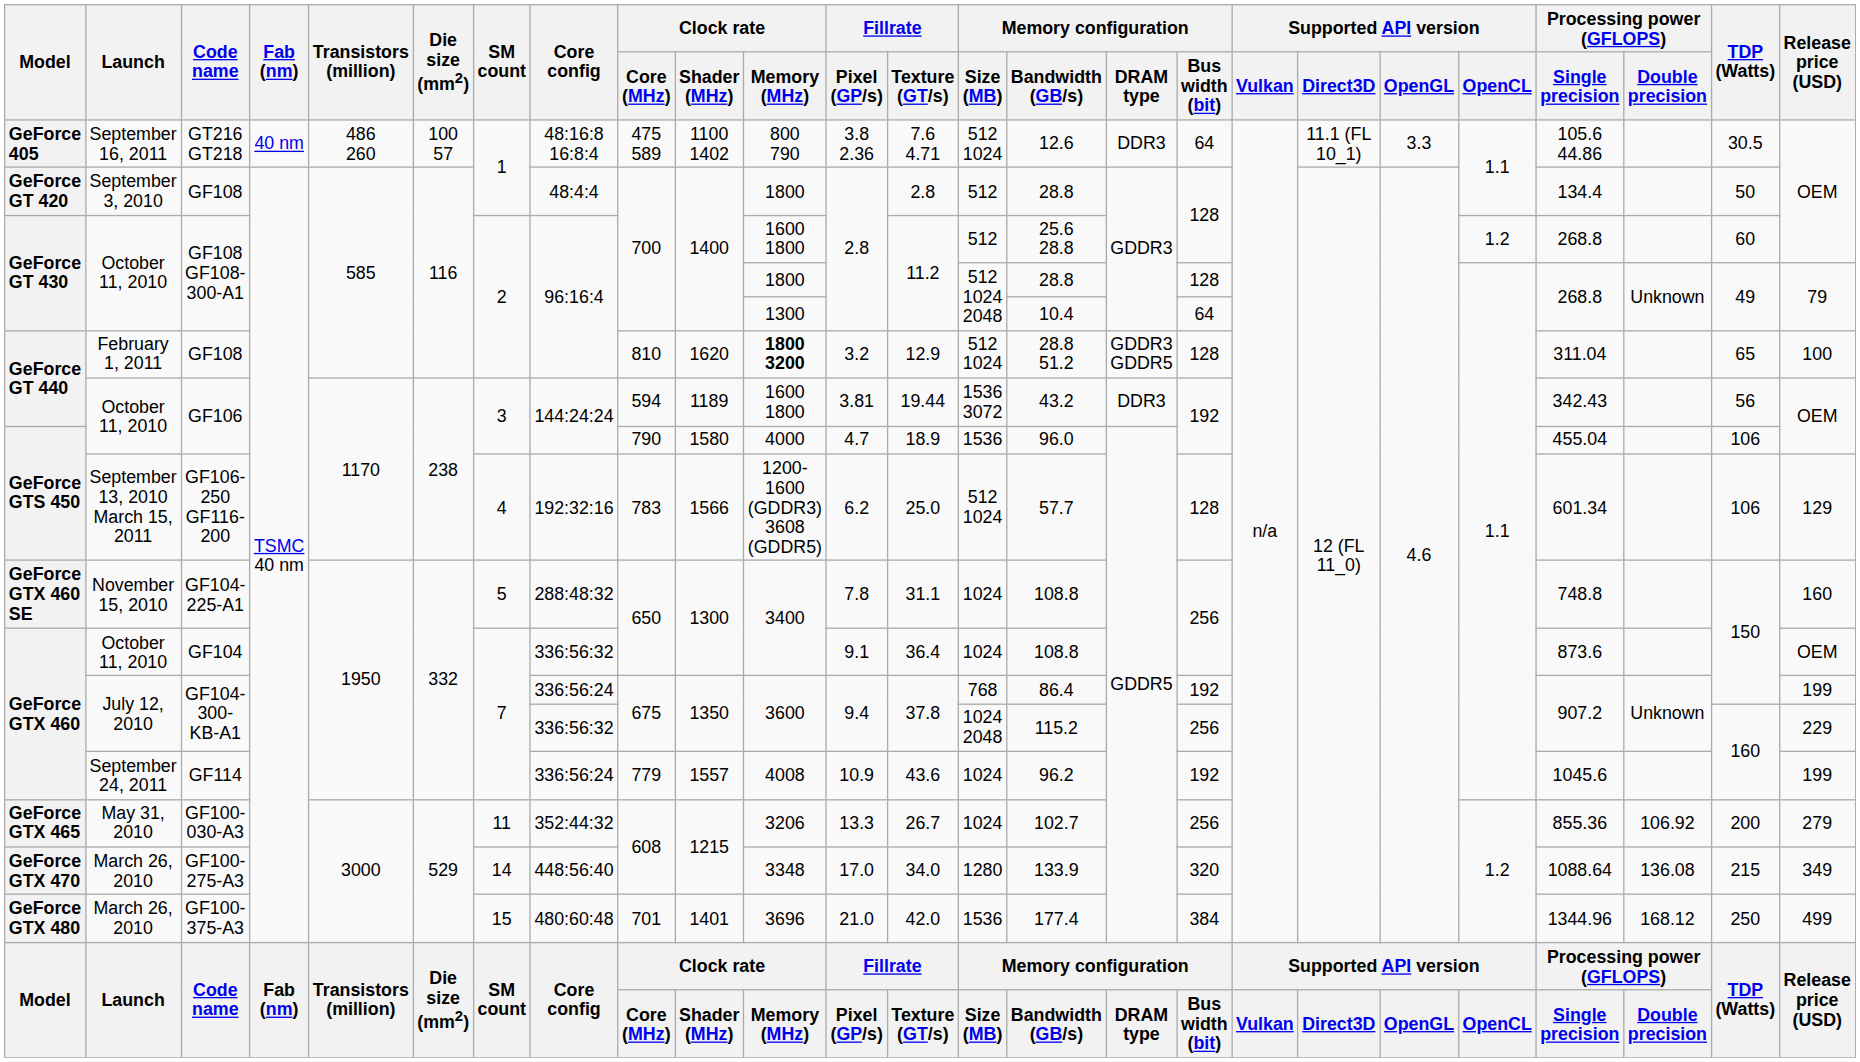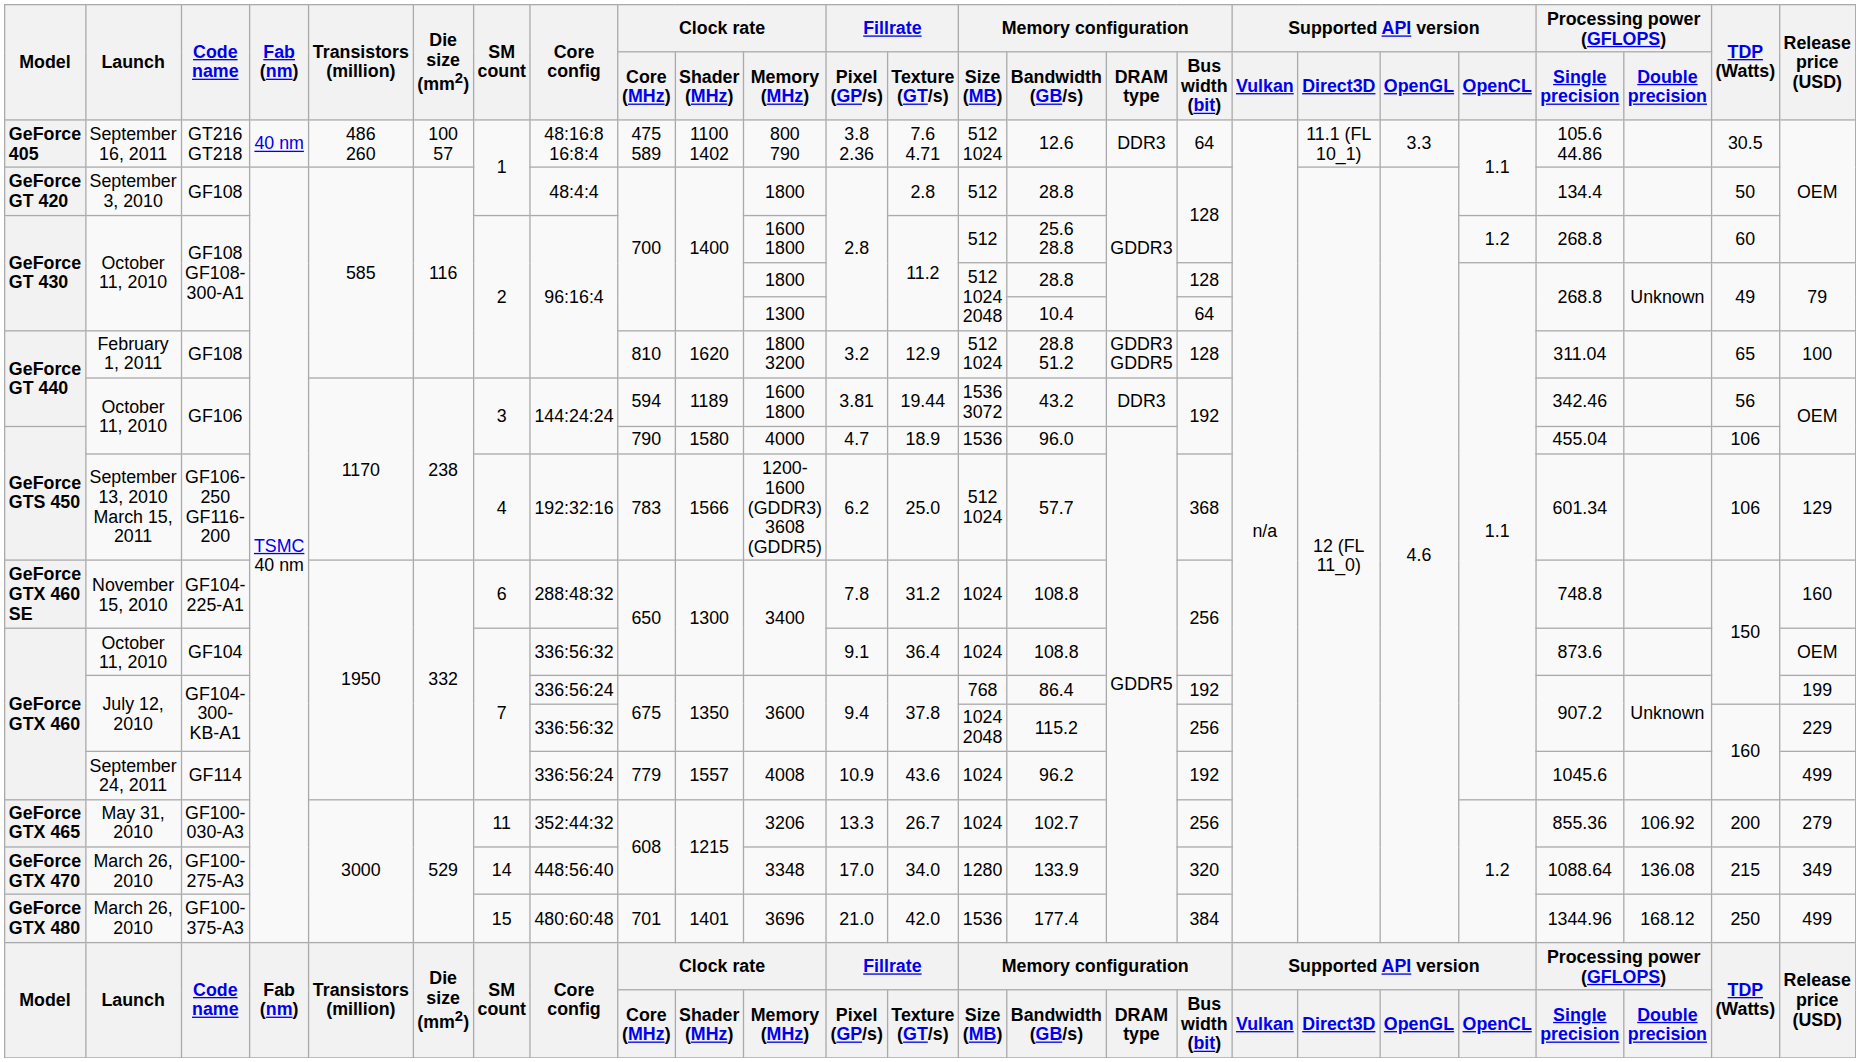 <table class="wikitable sortable sort-under mw-datatable" style="font-size: 85%; text-align: center;">
 <tr>
 <th rowspan="2">Model</th>
 <th rowspan="2">Launch</th>
 <th rowspan="2"><a href='#'>Code name</a></th>
 <th rowspan="2"><a href='#'>Fab</a> (<a href='#'>nm</a>)</th>
 <th rowspan="2">Transistors (million)</th>
 <th rowspan="2">Die size (mm<sup>2</sup>)</th>
 <th rowspan="2">SM count</th>
 <th rowspan="2">Core config</th>
 <th colspan="3">Clock rate</th>
 <th colspan="2"><a href='#'>Fillrate</a></th>
 <th colspan="4">Memory configuration</th>
 <th colspan="4">Supported <a href='#'>API</a> version</th>
 <th colspan="2">Processing power (<a href='#'>GFLOPS</a>)</th>
 <th rowspan="2"><a href='#'>TDP</a> (Watts)</th>
 <th rowspan="2">Release price (USD)</th>
 </tr>
 <tr>
 <th>Core (<a href='#'>MHz</a>)</th>
 <th>Shader (<a href='#'>MHz</a>)</th>
 <th>Memory (<a href='#'>MHz</a>)</th>
 <th>Pixel (<a href='#'>GP</a>/s)</th>
 <th>Texture (<a href='#'>GT</a>/s)</th>
 <th>Size (<a href='#'>MB</a>)</th>
 <th>Bandwidth (<a href='#'>GB</a>/s)</th>
 <th>DRAM type</th>
 <th>Bus width (<a href='#'>bit</a>)</th>
 <th><a href='#'>Vulkan</a></th>
 <th><a href='#'>Direct3D</a></th>
 <th><a href='#'>OpenGL</a></th>
 <th><a href='#'>OpenCL</a></th>
 <th><a href='#'>Single precision</a></th>
 <th><a href='#'>Double precision</a></th>
 </tr>
 <tr>
 <th style="text-align:left;">GeForce 405</th>
 <td>September 16, 2011</td>
 <td>GT216<br>GT218</td>
 <td><a href='#'>40 nm</a></td>
 <td>486<br>260</td>
 <td>100<br>57</td>
 <td rowspan="2">1</td>
 <td>48:16:8<br>16:8:4</td>
 <td>475<br>589</td>
 <td>1100<br>1402</td>
 <td>800<br>790</td>
 <td>3.8<br>2.36</td>
 <td>7.6<br>4.71</td>
 <td>512<br>1024</td>
 <td>12.6</td>
 <td>DDR3</td>
 <td>64</td>
 <td rowspan="17">n/a</td>
 <td>11.1 (FL 10_1)</td>
 <td>3.3</td>
 <td rowspan="2">1.1</td>
 <td>105.6<br>44.86</td>
 <td></td>
 <td>30.5</td>
 <td rowspan="3">OEM</td>
 </tr>
 <tr>
 <th style="text-align:left;">GeForce GT 420</th>
 <td>September 3, 2010</td>
 <td>GF108</td>
 <td rowspan="16"><a href='#'>TSMC</a> 40 nm</td>
 <td rowspan="5">585</td>
 <td rowspan="5">116</td>
 <td>48:4:4</td>
 <td rowspan="4">700</td>
 <td rowspan="4">1400</td>
 <td>1800</td>
 <td rowspan="4">2.8</td>
 <td>2.8</td>
 <td>512</td>
 <td>28.8</td>
 <td rowspan="4">GDDR3</td>
 <td rowspan="2">128</td>
 <td rowspan="16">12 (FL 11_0)</td>
 <td rowspan="16">4.6</td>
 <td>134.4</td>
 <td></td>
 <td>50</td>
 </tr>
 <tr>
 <th rowspan="3" style="text-align:left;">GeForce GT 430</th>
 <td rowspan="3">October 11, 2010</td>
 <td rowspan="3">GF108<br>GF108-300-A1</td>
 <td rowspan="4">2</td>
 <td rowspan="4">96:16:4</td>
 <td>1600<br>1800</td>
 <td rowspan="3">11.2</td>
 <td>512</td>
 <td>25.6<br>28.8</td>
 <td>1.2</td>
 <td>268.8</td>
 <td></td>
 <td>60</td>
 </tr>
 <tr>
 <td>1800</td>
 <td rowspan="2">512<br>1024<br>2048</td>
 <td>28.8</td>
 <td>128</td>
 <td rowspan="11">1.1</td>
 <td rowspan="2">268.8</td>
 <td rowspan="2">Unknown</td>
 <td rowspan="2">49</td>
 <td rowspan="2">79</td>
 </tr>
 <tr>
 <td>1300</td>
 <td>10.4</td>
 <td>64</td>
 </tr>
 <tr>
 <th rowspan="2" style="text-align:left;">GeForce GT 440</th>
 <td>February 1, 2011</td>
 <td>GF108</td>
 <td>810</td>
 <td>1620</td>
-<td><strong>1800<br>3200</strong></td>
+<td>1800<br>3200</td>
 <td>3.2</td>
 <td>12.9</td>
 <td>512<br>1024</td>
 <td>28.8<br>51.2</td>
 <td>GDDR3<br>GDDR5</td>
 <td>128</td>
 <td>311.04</td>
 <td></td>
 <td>65</td>
 <td>100</td>
 </tr>
 <tr>
 <td rowspan="2">October 11, 2010</td>
 <td rowspan="2">GF106</td>
 <td rowspan="3">1170</td>
 <td rowspan="3">238</td>
 <td rowspan="2">3</td>
 <td rowspan="2">144:24:24</td>
 <td>594</td>
 <td>1189</td>
 <td>1600<br>1800</td>
 <td>3.81</td>
 <td>19.44</td>
 <td>1536<br>3072</td>
 <td>43.2</td>
 <td>DDR3</td>
 <td rowspan="2">192</td>
-<td>342.43</td>
+<td>342.46</td>
 <td></td>
 <td>56</td>
 <td rowspan="2">OEM</td>
 </tr>
 <tr>
 <th rowspan="2" style="text-align:left;">GeForce GTS 450</th>
 <td>790</td>
 <td>1580</td>
 <td>4000</td>
 <td>4.7</td>
 <td>18.9</td>
 <td>1536</td>
 <td>96.0</td>
 <td rowspan="10">GDDR5</td>
 <td>455.04</td>
 <td></td>
 <td>106</td>
 </tr>
 <tr>
 <td>September 13, 2010<br>March 15, 2011</td>
 <td>GF106-250<br>GF116-200</td>
 <td>4</td>
 <td>192:32:16</td>
 <td>783</td>
 <td>1566</td>
 <td>1200-1600 (GDDR3) <br> 3608 (GDDR5)</td>
 <td>6.2</td>
 <td>25.0</td>
 <td>512<br>1024</td>
 <td>57.7</td>
-<td>128</td>
+<td>368</td>
 <td>601.34</td>
 <td></td>
 <td>106</td>
 <td>129</td>
 </tr>
 <tr>
 <th style="text-align:left;">GeForce GTX 460 SE</th>
 <td>November 15, 2010</td>
 <td>GF104-225-A1</td>
 <td rowspan="5">1950</td>
 <td rowspan="5">332</td>
-<td>5</td>
+<td>6</td>
 <td>288:48:32</td>
 <td rowspan="2">650</td>
 <td rowspan="2">1300</td>
 <td rowspan="2">3400</td>
 <td>7.8</td>
-<td>31.1</td>
+<td>31.2</td>
 <td>1024</td>
 <td>108.8</td>
 <td rowspan="2">256</td>
 <td>748.8</td>
 <td></td>
 <td rowspan="3">150</td>
 <td>160</td>
 </tr>
 <tr>
 <th rowspan="4" style="text-align:left;">GeForce GTX 460</th>
 <td>October 11, 2010</td>
 <td>GF104</td>
 <td rowspan="4">7</td>
 <td>336:56:32</td>
 <td>9.1</td>
 <td>36.4</td>
 <td>1024</td>
 <td>108.8</td>
 <td>873.6</td>
 <td></td>
 <td>OEM</td>
 </tr>
 <tr>
 <td rowspan="2">July 12, 2010</td>
 <td rowspan="2">GF104-300-KB-A1</td>
 <td>336:56:24</td>
 <td rowspan="2">675</td>
 <td rowspan="2">1350</td>
 <td rowspan="2">3600</td>
 <td rowspan="2">9.4</td>
 <td rowspan="2">37.8</td>
 <td>768</td>
 <td>86.4</td>
 <td>192</td>
 <td rowspan="2">907.2</td>
 <td rowspan="2">Unknown</td>
 <td>199</td>
 </tr>
 <tr>
 <td>336:56:32</td>
 <td>1024<br>2048</td>
 <td>115.2</td>
 <td>256</td>
 <td rowspan="2">160</td>
 <td>229</td>
 </tr>
 <tr>
 <td>September 24, 2011</td>
 <td>GF114</td>
 <td>336:56:24</td>
 <td>779</td>
 <td>1557</td>
 <td>4008</td>
 <td>10.9</td>
 <td>43.6</td>
 <td>1024</td>
 <td>96.2</td>
 <td>192</td>
 <td>1045.6</td>
 <td></td>
-<td>199</td>
+<td>499</td>
 </tr>
 <tr>
 <th style="text-align:left;">GeForce GTX 465</th>
 <td>May 31, 2010</td>
 <td>GF100-030-A3</td>
 <td rowspan="3">3000</td>
 <td rowspan="3">529</td>
 <td>11</td>
 <td>352:44:32</td>
 <td rowspan="2">608</td>
 <td rowspan="2">1215</td>
 <td>3206</td>
 <td>13.3</td>
 <td>26.7</td>
 <td>1024</td>
 <td>102.7</td>
 <td>256</td>
 <td rowspan="3">1.2</td>
 <td>855.36</td>
 <td>106.92</td>
 <td>200</td>
 <td>279</td>
 </tr>
 <tr>
 <th style="text-align:left;">GeForce GTX 470</th>
 <td>March 26, 2010</td>
 <td>GF100-275-A3</td>
 <td>14</td>
 <td>448:56:40</td>
 <td>3348</td>
 <td>17.0</td>
 <td>34.0</td>
 <td>1280</td>
 <td>133.9</td>
 <td>320</td>
 <td>1088.64</td>
 <td>136.08</td>
 <td>215</td>
 <td>349</td>
 </tr>
 <tr>
 <th style="text-align:left;">GeForce GTX 480</th>
 <td>March 26, 2010</td>
 <td>GF100-375-A3</td>
 <td>15</td>
 <td>480:60:48</td>
 <td>701</td>
 <td>1401</td>
 <td>3696</td>
 <td>21.0</td>
 <td>42.0</td>
 <td>1536</td>
 <td>177.4</td>
 <td>384</td>
 <td>1344.96</td>
 <td>168.12</td>
 <td>250</td>
 <td>499</td>
 </tr>
 <tr>
 <th rowspan="2">Model</th>
 <th rowspan="2">Launch</th>
 <th rowspan="2"><a href='#'>Code name</a></th>
 <th rowspan="2">Fab (<a href='#'>nm</a>)</th>
 <th rowspan="2">Transistors (million)</th>
 <th rowspan="2">Die size (mm<sup>2</sup>)</th>
 <th rowspan="2">SM count</th>
 <th rowspan="2">Core config</th>
 <th colspan="3">Clock rate</th>
 <th colspan="2"><a href='#'>Fillrate</a></th>
 <th colspan="4">Memory configuration</th>
 <th colspan="4">Supported <a href='#'>API</a> version</th>
 <th colspan="2">Processing power (<a href='#'>GFLOPS</a>)</th>
 <th rowspan="2"><a href='#'>TDP</a> (Watts)</th>
 <th rowspan="2">Release price (USD)</th>
 </tr>
 <tr>
 <th>Core (<a href='#'>MHz</a>)</th>
 <th>Shader (<a href='#'>MHz</a>)</th>
 <th>Memory (<a href='#'>MHz</a>)</th>
 <th>Pixel (<a href='#'>GP</a>/s)</th>
 <th>Texture (<a href='#'>GT</a>/s)</th>
 <th>Size (<a href='#'>MB</a>)</th>
 <th>Bandwidth (<a href='#'>GB</a>/s)</th>
 <th>DRAM type</th>
 <th>Bus width (<a href='#'>bit</a>)</th>
 <th><a href='#'>Vulkan</a></th>
 <th><a href='#'>Direct3D</a></th>
 <th><a href='#'>OpenGL</a></th>
 <th><a href='#'>OpenCL</a></th>
 <th><a href='#'>Single precision</a></th>
 <th><a href='#'>Double precision</a></th>
 </tr>
 </table>
